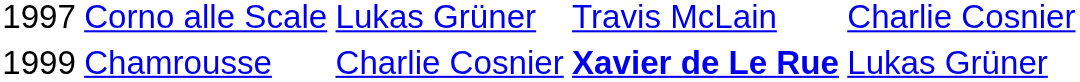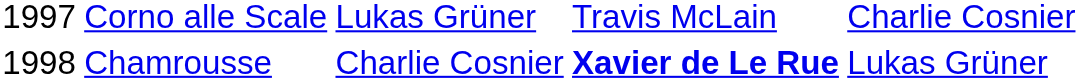 <table>
 <tr>
 <td>1997</td>
 <td> <a href='#'>Corno alle Scale</a></td>
 <td> <a href='#'>Lukas Grüner</a></td>
 <td> <a href='#'>Travis McLain</a></td>
 <td> <a href='#'>Charlie Cosnier</a></td>
 </tr>
 <tr>
-<td>1999</td>
+<td>1998</td>
 <td> <a href='#'>Chamrousse</a></td>
 <td> <a href='#'>Charlie Cosnier</a></td>
 <td><strong> <a href='#'>Xavier de Le Rue</a></strong></td>
 <td> <a href='#'>Lukas Grüner</a></td>
 </tr>
 </table>
